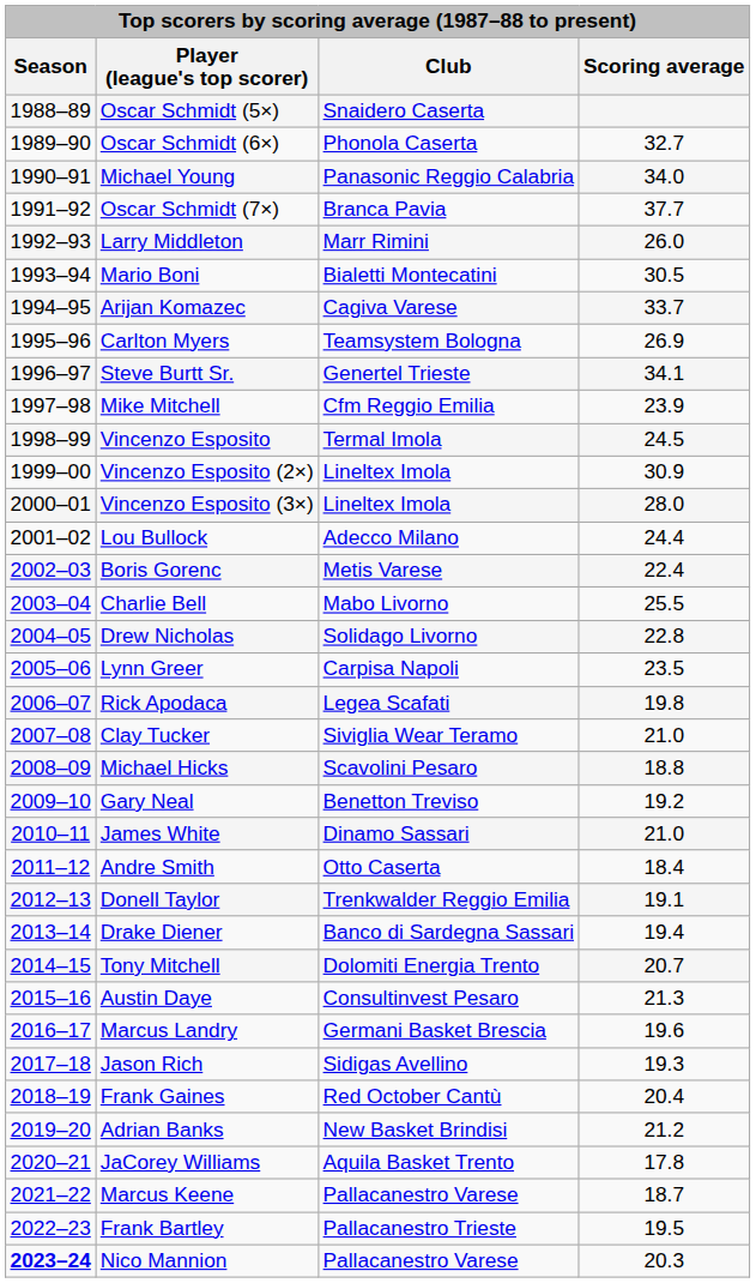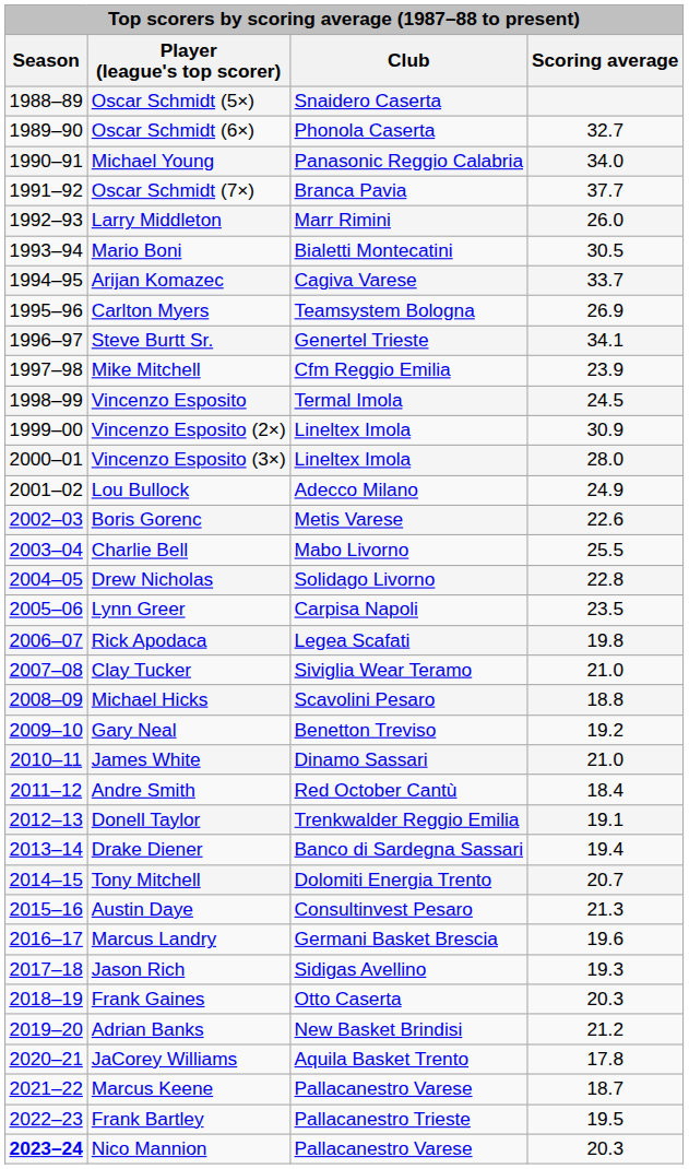 <table class="wikitable" style="text-align: left;">
 <tr>
 <th colspan="7" style="text-align:center;background-color:silver;">Top scorers by scoring average (1987–88 to present)</th>
 </tr>
 <tr>
 <th>Season</th>
 <th>Player<br>(league's top scorer)</th>
 <th>Club</th>
 <th>Scoring average</th>
 </tr>
 <tr bgcolor=#F5F5F5>
 <td align="center">1988–89</td>
 <td> <a href='#'>Oscar Schmidt</a> (5×)</td>
 <td><a href='#'>Snaidero Caserta</a></td>
 <td></td>
 </tr>
 <tr>
 <td align="center">1989–90</td>
 <td> <a href='#'>Oscar Schmidt</a> (6×)</td>
 <td><a href='#'>Phonola Caserta</a></td>
 <td align="center">32.7</td>
 </tr>
 <tr bgcolor=#F5F5F5>
 <td align="center">1990–91</td>
 <td> <a href='#'>Michael Young</a></td>
 <td><a href='#'>Panasonic Reggio Calabria</a></td>
 <td align="center">34.0</td>
 </tr>
 <tr>
 <td align="center">1991–92</td>
 <td> <a href='#'>Oscar Schmidt</a> (7×)</td>
 <td><a href='#'>Branca Pavia</a></td>
 <td align="center">37.7</td>
 </tr>
 <tr bgcolor=#F5F5F5>
 <td align="center">1992–93</td>
 <td> <a href='#'>Larry Middleton</a></td>
 <td><a href='#'>Marr Rimini</a></td>
 <td align="center">26.0</td>
 </tr>
 <tr>
 <td align="center">1993–94</td>
 <td> <a href='#'>Mario Boni</a></td>
 <td><a href='#'>Bialetti Montecatini</a></td>
 <td align="center">30.5</td>
 </tr>
 <tr bgcolor=#F5F5F5>
 <td align="center">1994–95</td>
 <td> <a href='#'>Arijan Komazec</a></td>
 <td><a href='#'>Cagiva Varese</a></td>
 <td align="center">33.7</td>
 </tr>
 <tr>
 <td align="center">1995–96</td>
 <td> <a href='#'>Carlton Myers</a></td>
 <td><a href='#'>Teamsystem Bologna</a></td>
 <td align="center">26.9</td>
 </tr>
 <tr bgcolor=#F5F5F5>
 <td align="center">1996–97</td>
 <td> <a href='#'>Steve Burtt Sr.</a></td>
 <td><a href='#'>Genertel Trieste</a></td>
 <td align="center">34.1</td>
 </tr>
 <tr>
 <td align="center">1997–98</td>
 <td> <a href='#'>Mike Mitchell</a></td>
 <td><a href='#'>Cfm Reggio Emilia</a></td>
 <td align="center">23.9</td>
 </tr>
 <tr bgcolor=#F5F5F5>
 <td align="center">1998–99</td>
 <td> <a href='#'>Vincenzo Esposito</a></td>
 <td><a href='#'>Termal Imola</a></td>
 <td align="center">24.5</td>
 </tr>
 <tr>
 <td align="center">1999–00</td>
 <td> <a href='#'>Vincenzo Esposito</a> (2×)</td>
 <td><a href='#'>Lineltex Imola</a></td>
 <td align="center">30.9</td>
 </tr>
 <tr bgcolor=#F5F5F5>
 <td align="center">2000–01</td>
 <td> <a href='#'>Vincenzo Esposito</a> (3×)</td>
 <td><a href='#'>Lineltex Imola</a></td>
 <td align="center">28.0</td>
 </tr>
 <tr>
 <td align="center">2001–02</td>
 <td> <a href='#'>Lou Bullock</a></td>
 <td><a href='#'>Adecco Milano</a></td>
-<td align="center">24.4</td>
+<td align="center">24.9</td>
 </tr>
 <tr bgcolor=#F5F5F5>
 <td align="center"><a href='#'>2002–03</a></td>
 <td> <a href='#'>Boris Gorenc</a></td>
 <td><a href='#'>Metis Varese</a></td>
-<td align="center">22.4</td>
+<td align="center">22.6</td>
 </tr>
 <tr>
 <td align="center"><a href='#'>2003–04</a></td>
 <td> <a href='#'>Charlie Bell</a></td>
 <td><a href='#'>Mabo Livorno</a></td>
 <td align="center">25.5</td>
 </tr>
 <tr bgcolor=#F5F5F5>
 <td align="center"><a href='#'>2004–05</a></td>
 <td> <a href='#'>Drew Nicholas</a></td>
 <td><a href='#'>Solidago Livorno</a></td>
 <td align="center">22.8</td>
 </tr>
 <tr>
 <td align="center"><a href='#'>2005–06</a></td>
 <td> <a href='#'>Lynn Greer</a></td>
 <td><a href='#'>Carpisa Napoli</a></td>
 <td align="center">23.5</td>
 </tr>
 <tr bgcolor=#F5F5F5>
 <td align="center"><a href='#'>2006–07</a></td>
 <td> <a href='#'>Rick Apodaca</a></td>
 <td><a href='#'>Legea Scafati</a></td>
 <td align="center">19.8</td>
 </tr>
 <tr>
 <td align="center"><a href='#'>2007–08</a></td>
 <td> <a href='#'>Clay Tucker</a></td>
 <td><a href='#'>Siviglia Wear Teramo</a></td>
 <td align="center">21.0</td>
 </tr>
 <tr bgcolor=#F5F5F5>
 <td align="center"><a href='#'>2008–09</a></td>
 <td> <a href='#'>Michael Hicks</a></td>
 <td><a href='#'>Scavolini Pesaro</a></td>
 <td align="center">18.8</td>
 </tr>
 <tr>
 <td align="center"><a href='#'>2009–10</a></td>
 <td> <a href='#'>Gary Neal</a></td>
 <td><a href='#'>Benetton Treviso</a></td>
 <td align="center">19.2</td>
 </tr>
 <tr bgcolor=#F5F5F5>
 <td align="center"><a href='#'>2010–11</a></td>
 <td> <a href='#'>James White</a></td>
 <td><a href='#'>Dinamo Sassari</a></td>
 <td align="center">21.0</td>
 </tr>
 <tr>
 <td align="center"><a href='#'>2011–12</a></td>
 <td> <a href='#'>Andre Smith</a></td>
-<td><a href='#'>Otto Caserta</a></td>
+<td><a href='#'>Red October Cantù</a></td>
 <td align="center">18.4</td>
 </tr>
 <tr bgcolor=#F5F5F5>
 <td align="center"><a href='#'>2012–13</a></td>
 <td> <a href='#'>Donell Taylor</a></td>
 <td><a href='#'>Trenkwalder Reggio Emilia</a></td>
 <td align="center">19.1</td>
 </tr>
 <tr>
 <td align="center"><a href='#'>2013–14</a></td>
 <td> <a href='#'>Drake Diener</a></td>
 <td><a href='#'>Banco di Sardegna Sassari</a></td>
 <td align="center">19.4</td>
 </tr>
 <tr bgcolor=#F5F5F5>
 <td align="center"><a href='#'>2014–15</a></td>
 <td> <a href='#'>Tony Mitchell</a></td>
 <td><a href='#'>Dolomiti Energia Trento</a></td>
 <td align="center">20.7</td>
 </tr>
 <tr>
 <td align="center"><a href='#'>2015–16</a></td>
 <td> <a href='#'>Austin Daye</a></td>
 <td><a href='#'>Consultinvest Pesaro</a></td>
 <td align="center">21.3</td>
 </tr>
 <tr>
 <td align="center"><a href='#'>2016–17</a></td>
 <td> <a href='#'>Marcus Landry</a></td>
 <td><a href='#'>Germani Basket Brescia</a></td>
 <td align="center">19.6</td>
 </tr>
 <tr>
 <td align="center"><a href='#'>2017–18</a></td>
 <td> <a href='#'>Jason Rich</a></td>
 <td><a href='#'>Sidigas Avellino</a></td>
 <td align="center">19.3</td>
 </tr>
 <tr>
 <td align="center"><a href='#'>2018–19</a></td>
 <td> <a href='#'>Frank Gaines</a></td>
-<td><a href='#'>Red October Cantù</a></td>
-<td align="center">20.4</td>
+<td><a href='#'>Otto Caserta</a></td>
+<td align="center">20.3</td>
 </tr>
 <tr>
 <td align="center"><a href='#'>2019–20</a></td>
 <td> <a href='#'>Adrian Banks</a></td>
 <td><a href='#'>New Basket Brindisi</a></td>
 <td align="center">21.2</td>
 </tr>
 <tr>
 <td align="center"><a href='#'>2020–21</a></td>
 <td> <a href='#'>JaCorey Williams</a></td>
 <td><a href='#'>Aquila Basket Trento</a></td>
 <td align="center">17.8</td>
 </tr>
 <tr>
 <td align="center"><a href='#'>2021–22</a></td>
 <td> <a href='#'>Marcus Keene</a></td>
 <td><a href='#'>Pallacanestro Varese</a></td>
 <td align="center">18.7</td>
 </tr>
 <tr>
 <td align="center"><a href='#'>2022–23</a></td>
 <td> <a href='#'>Frank Bartley</a></td>
 <td><a href='#'>Pallacanestro Trieste</a></td>
 <td align="center">19.5</td>
 </tr>
 <tr>
 <td align="center"><strong><a href='#'>2023–24</a></strong></td>
 <td> <a href='#'>Nico Mannion</a></td>
 <td><a href='#'>Pallacanestro Varese</a></td>
 <td align="center">20.3</td>
 </tr>
 </table>
